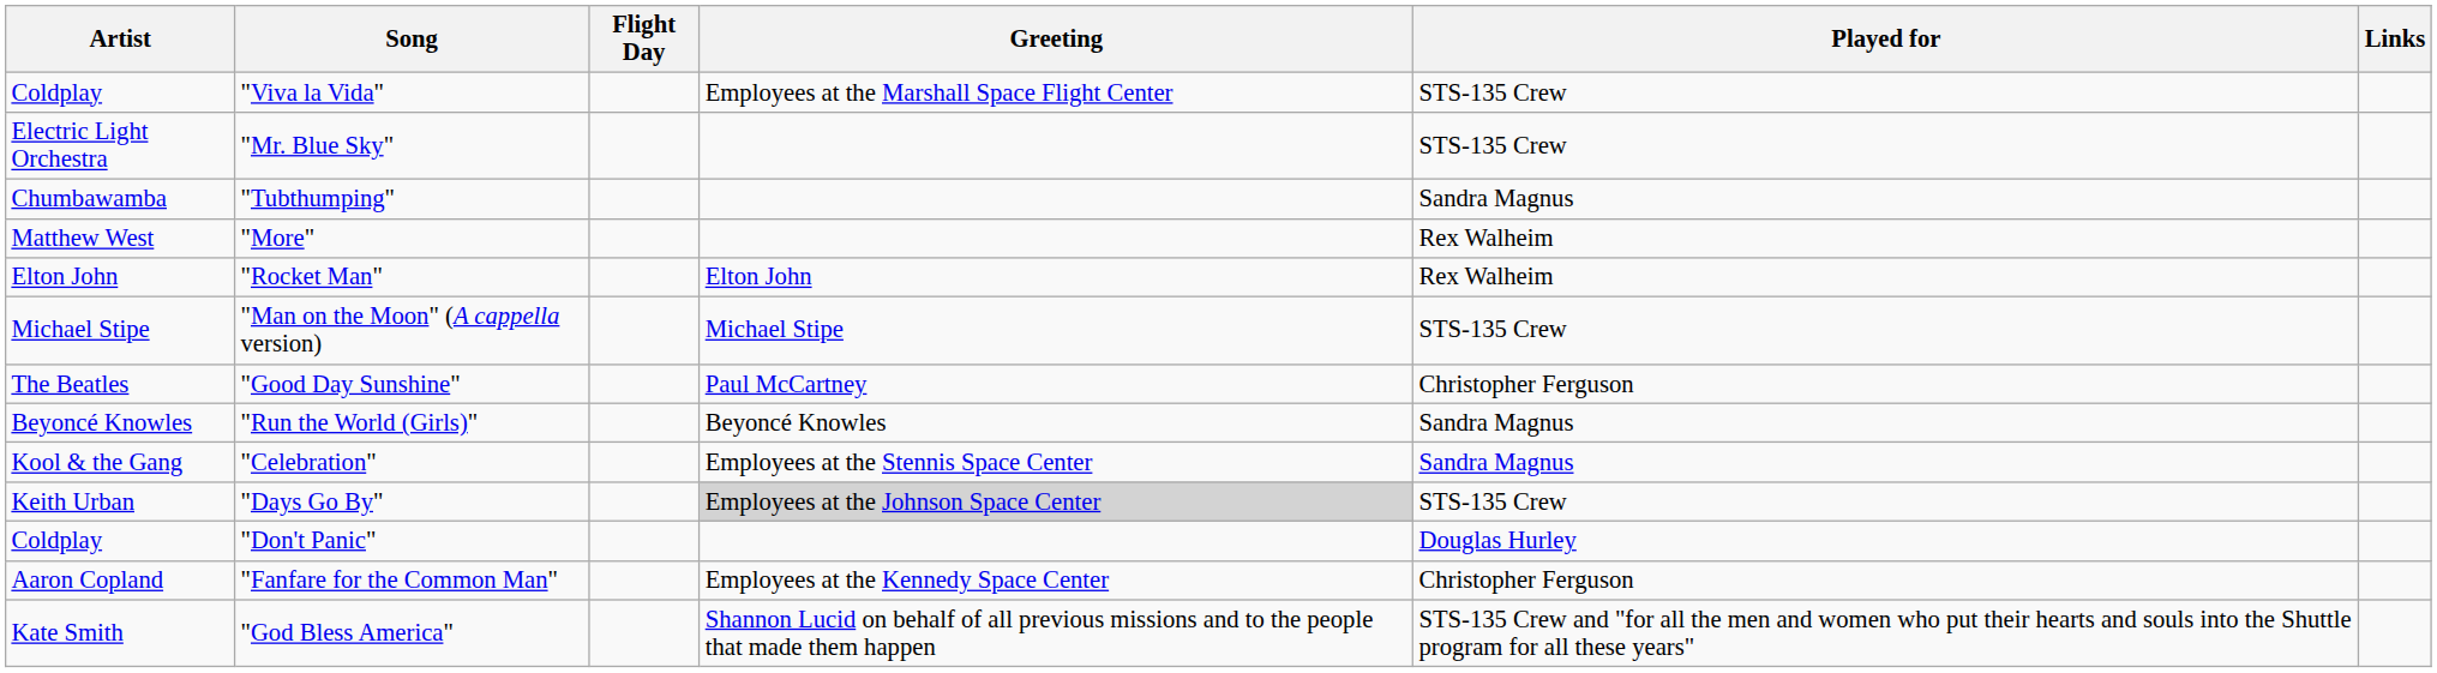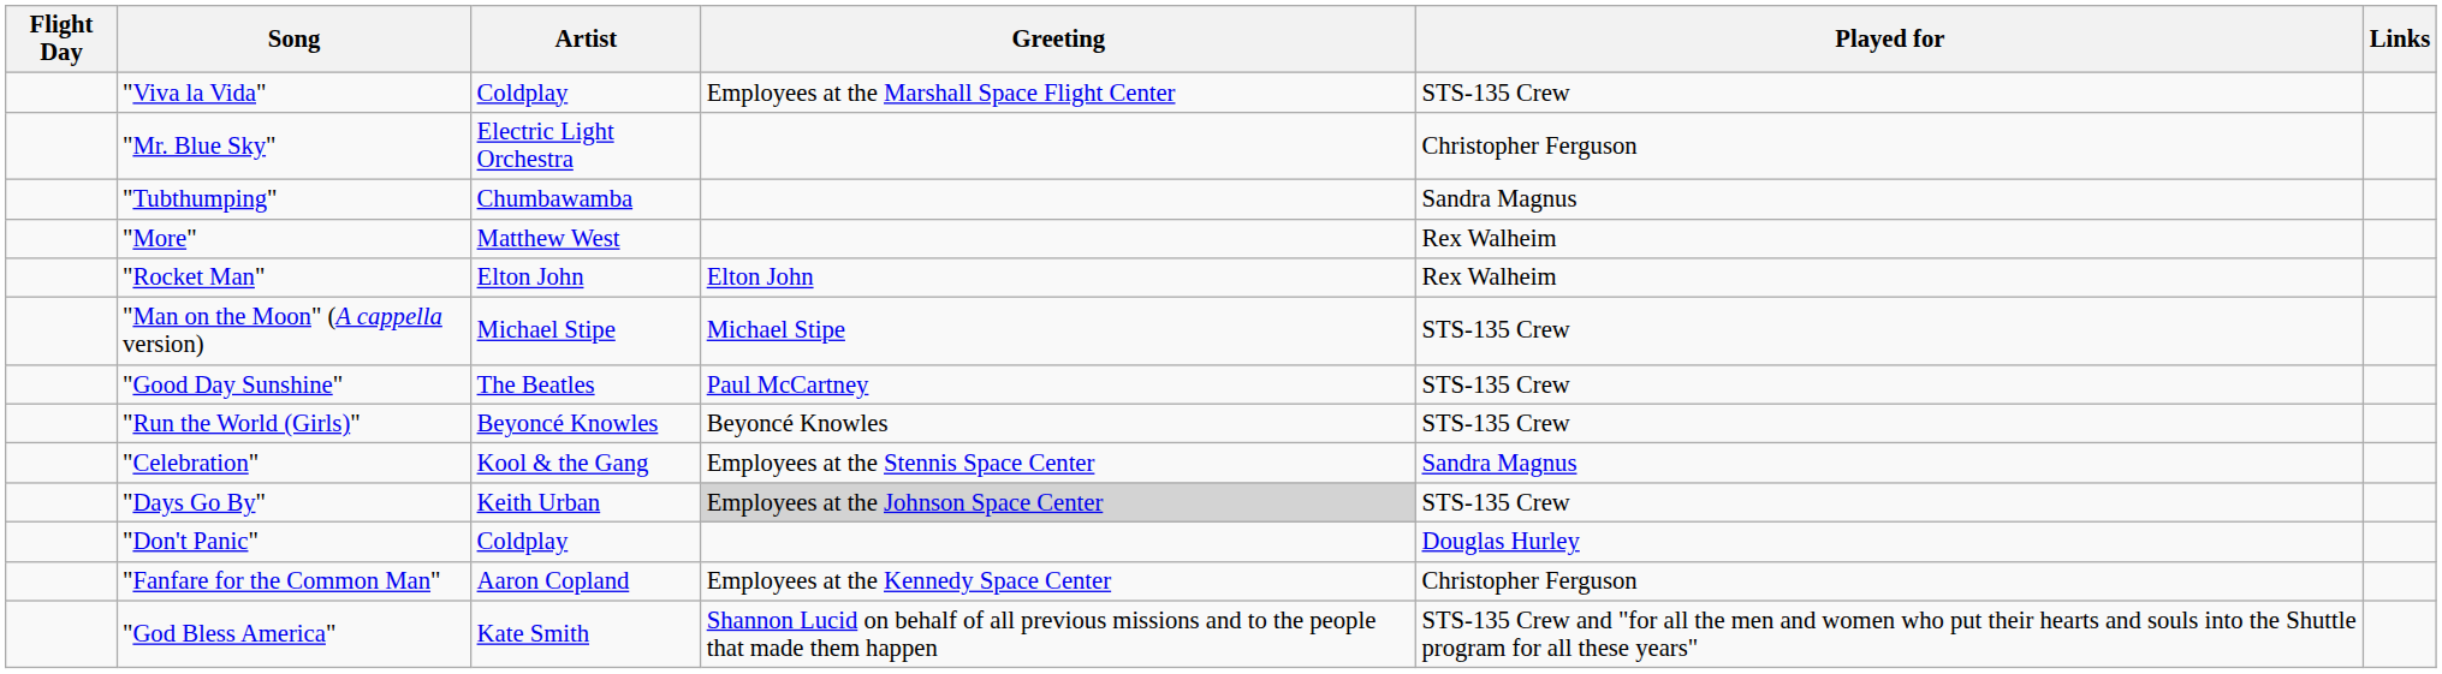 <table class="wikitable sortable">
 <tr>
+<th>Flight Day</th>
+<th>Song</th>
 <th>Artist</th>
-<th>Song</th>
-<th>Flight Day</th>
 <th>Greeting</th>
 <th>Played for</th>
 <th class="unsortable">Links</th>
 </tr>
 <tr>
+<td></td>
+<td>"<a href='#'>Viva la Vida</a>"</td>
 <td><a href='#'>Coldplay</a></td>
-<td>"<a href='#'>Viva la Vida</a>"</td>
-<td></td>
 <td>Employees at the <a href='#'>Marshall Space Flight Center</a></td>
 <td>STS-135 Crew</td>
 <td>  </td>
 </tr>
 <tr>
+<td></td>
+<td>"<a href='#'>Mr. Blue Sky</a>"</td>
 <td><a href='#'>Electric Light Orchestra</a></td>
-<td>"<a href='#'>Mr. Blue Sky</a>"</td>
 <td></td>
-<td></td>
-<td>STS-135 Crew</td>
+<td>Christopher Ferguson</td>
 <td>  </td>
 </tr>
 <tr>
+<td></td>
+<td>"<a href='#'>Tubthumping</a>"</td>
 <td><a href='#'>Chumbawamba</a></td>
-<td>"<a href='#'>Tubthumping</a>"</td>
-<td></td>
 <td></td>
 <td>Sandra Magnus</td>
 <td>  </td>
 </tr>
 <tr>
+<td></td>
+<td>"<a href='#'>More</a>"</td>
 <td><a href='#'>Matthew West</a></td>
-<td>"<a href='#'>More</a>"</td>
-<td></td>
 <td></td>
 <td>Rex Walheim</td>
 <td>  </td>
 </tr>
 <tr>
+<td></td>
+<td>"<a href='#'>Rocket Man</a>"</td>
 <td><a href='#'>Elton John</a></td>
-<td>"<a href='#'>Rocket Man</a>"</td>
-<td></td>
 <td><a href='#'>Elton John</a></td>
 <td>Rex Walheim</td>
 <td>  </td>
 </tr>
 <tr>
+<td></td>
+<td>"<a href='#'>Man on the Moon</a>" (<em><a href='#'>A cappella</a></em> version)</td>
 <td><a href='#'>Michael Stipe</a></td>
-<td>"<a href='#'>Man on the Moon</a>" (<em><a href='#'>A cappella</a></em> version)</td>
-<td></td>
 <td><a href='#'>Michael Stipe</a></td>
 <td>STS-135 Crew</td>
 <td>  </td>
 </tr>
 <tr>
+<td></td>
+<td>"<a href='#'>Good Day Sunshine</a>"</td>
 <td><a href='#'>The Beatles</a></td>
-<td>"<a href='#'>Good Day Sunshine</a>"</td>
-<td></td>
 <td><a href='#'>Paul McCartney</a></td>
-<td>Christopher Ferguson</td>
+<td>STS-135 Crew</td>
 <td></td>
 </tr>
 <tr>
+<td></td>
+<td>"<a href='#'>Run the World (Girls)</a>"</td>
 <td><a href='#'>Beyoncé Knowles</a></td>
-<td>"<a href='#'>Run the World (Girls)</a>"</td>
-<td></td>
 <td>Beyoncé Knowles</td>
-<td>Sandra Magnus</td>
+<td>STS-135 Crew</td>
 <td></td>
 </tr>
 <tr>
+<td></td>
+<td>"<a href='#'>Celebration</a>"</td>
 <td><a href='#'>Kool & the Gang</a></td>
-<td>"<a href='#'>Celebration</a>"</td>
-<td></td>
 <td>Employees at the <a href='#'>Stennis Space Center</a></td>
 <td><a href='#'>Sandra Magnus</a></td>
 <td> </td>
 </tr>
 <tr>
+<td></td>
+<td>"<a href='#'>Days Go By</a>"</td>
 <td><a href='#'>Keith Urban</a></td>
-<td>"<a href='#'>Days Go By</a>"</td>
-<td></td>
 <td style="background: lightgrey;">Employees at the <a href='#'>Johnson Space Center</a></td>
 <td>STS-135 Crew</td>
 <td></td>
 </tr>
 <tr>
+<td></td>
+<td>"<a href='#'>Don't Panic</a>"</td>
 <td><a href='#'>Coldplay</a></td>
-<td>"<a href='#'>Don't Panic</a>"</td>
-<td></td>
 <td></td>
 <td><a href='#'>Douglas Hurley</a></td>
 <td></td>
 </tr>
 <tr>
+<td></td>
+<td>"<a href='#'>Fanfare for the Common Man</a>"</td>
 <td><a href='#'>Aaron Copland</a></td>
-<td>"<a href='#'>Fanfare for the Common Man</a>"</td>
-<td></td>
 <td>Employees at the <a href='#'>Kennedy Space Center</a></td>
 <td>Christopher Ferguson</td>
 <td></td>
 </tr>
 <tr>
+<td></td>
+<td>"<a href='#'>God Bless America</a>"</td>
 <td><a href='#'>Kate Smith</a></td>
-<td>"<a href='#'>God Bless America</a>"</td>
-<td></td>
 <td><a href='#'>Shannon Lucid</a> on behalf of all previous missions and to the people that made them happen</td>
 <td>STS-135 Crew and "for all the men and women who put their hearts and souls into the Shuttle program for all these years"</td>
 <td></td>
 </tr>
 </table>
